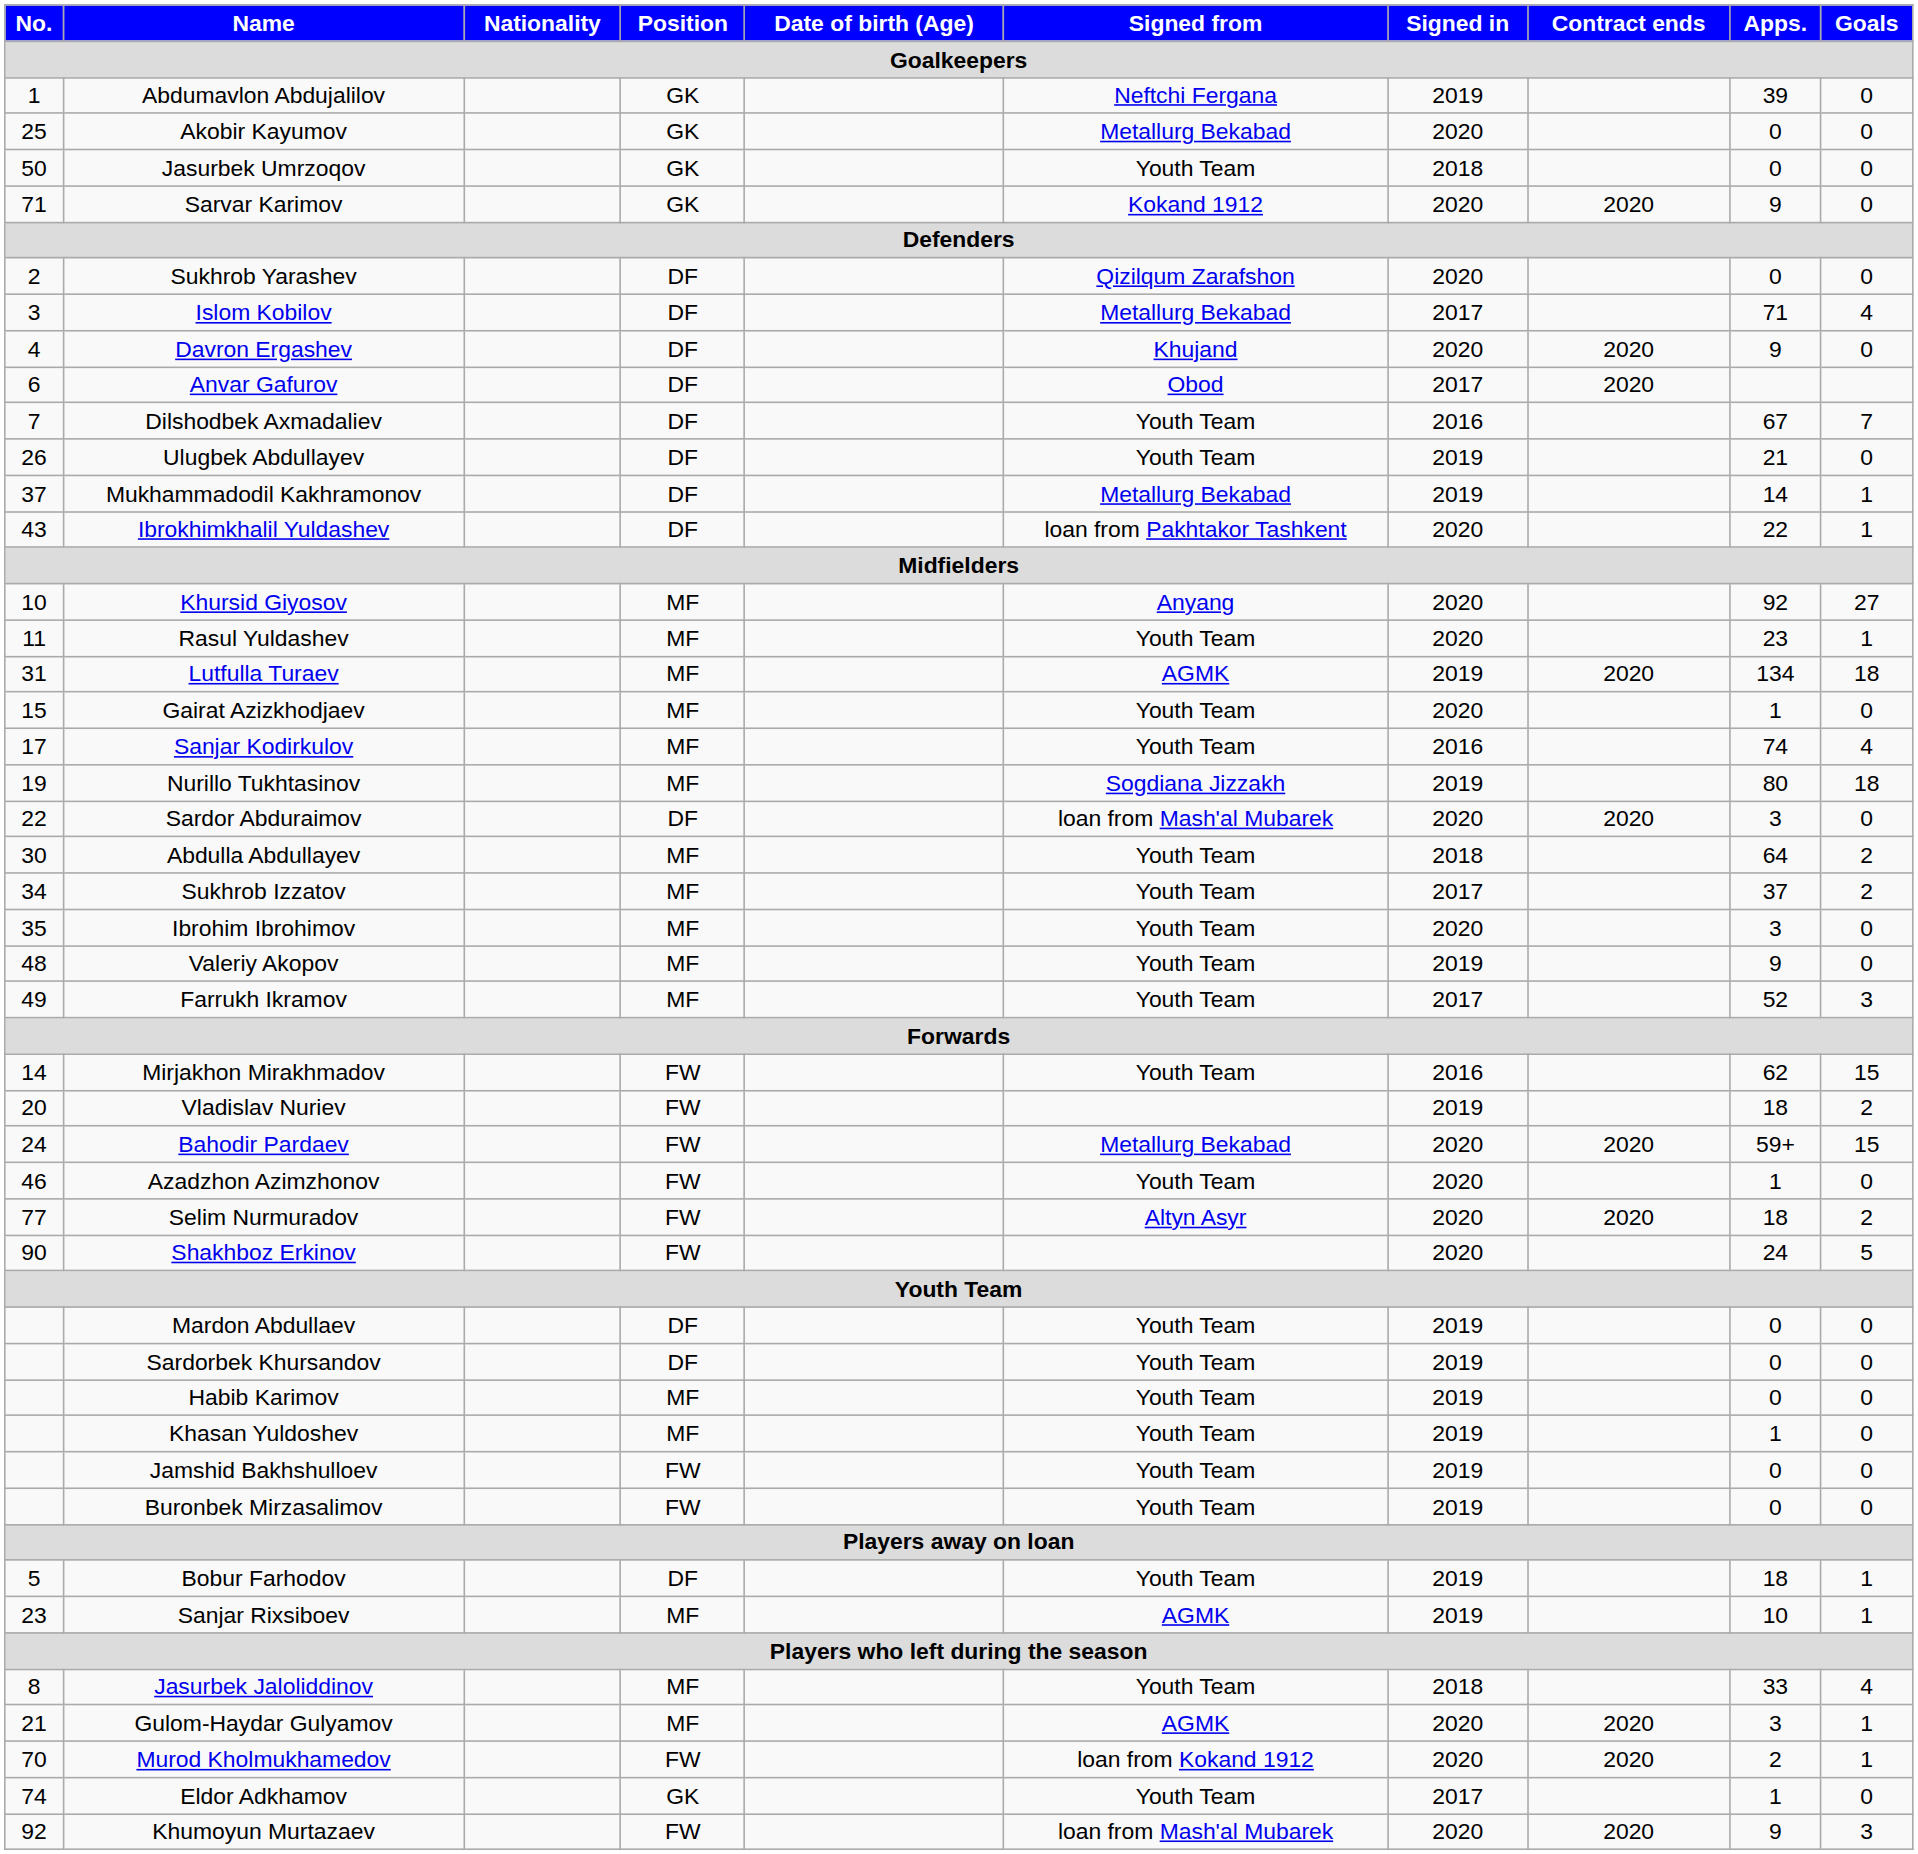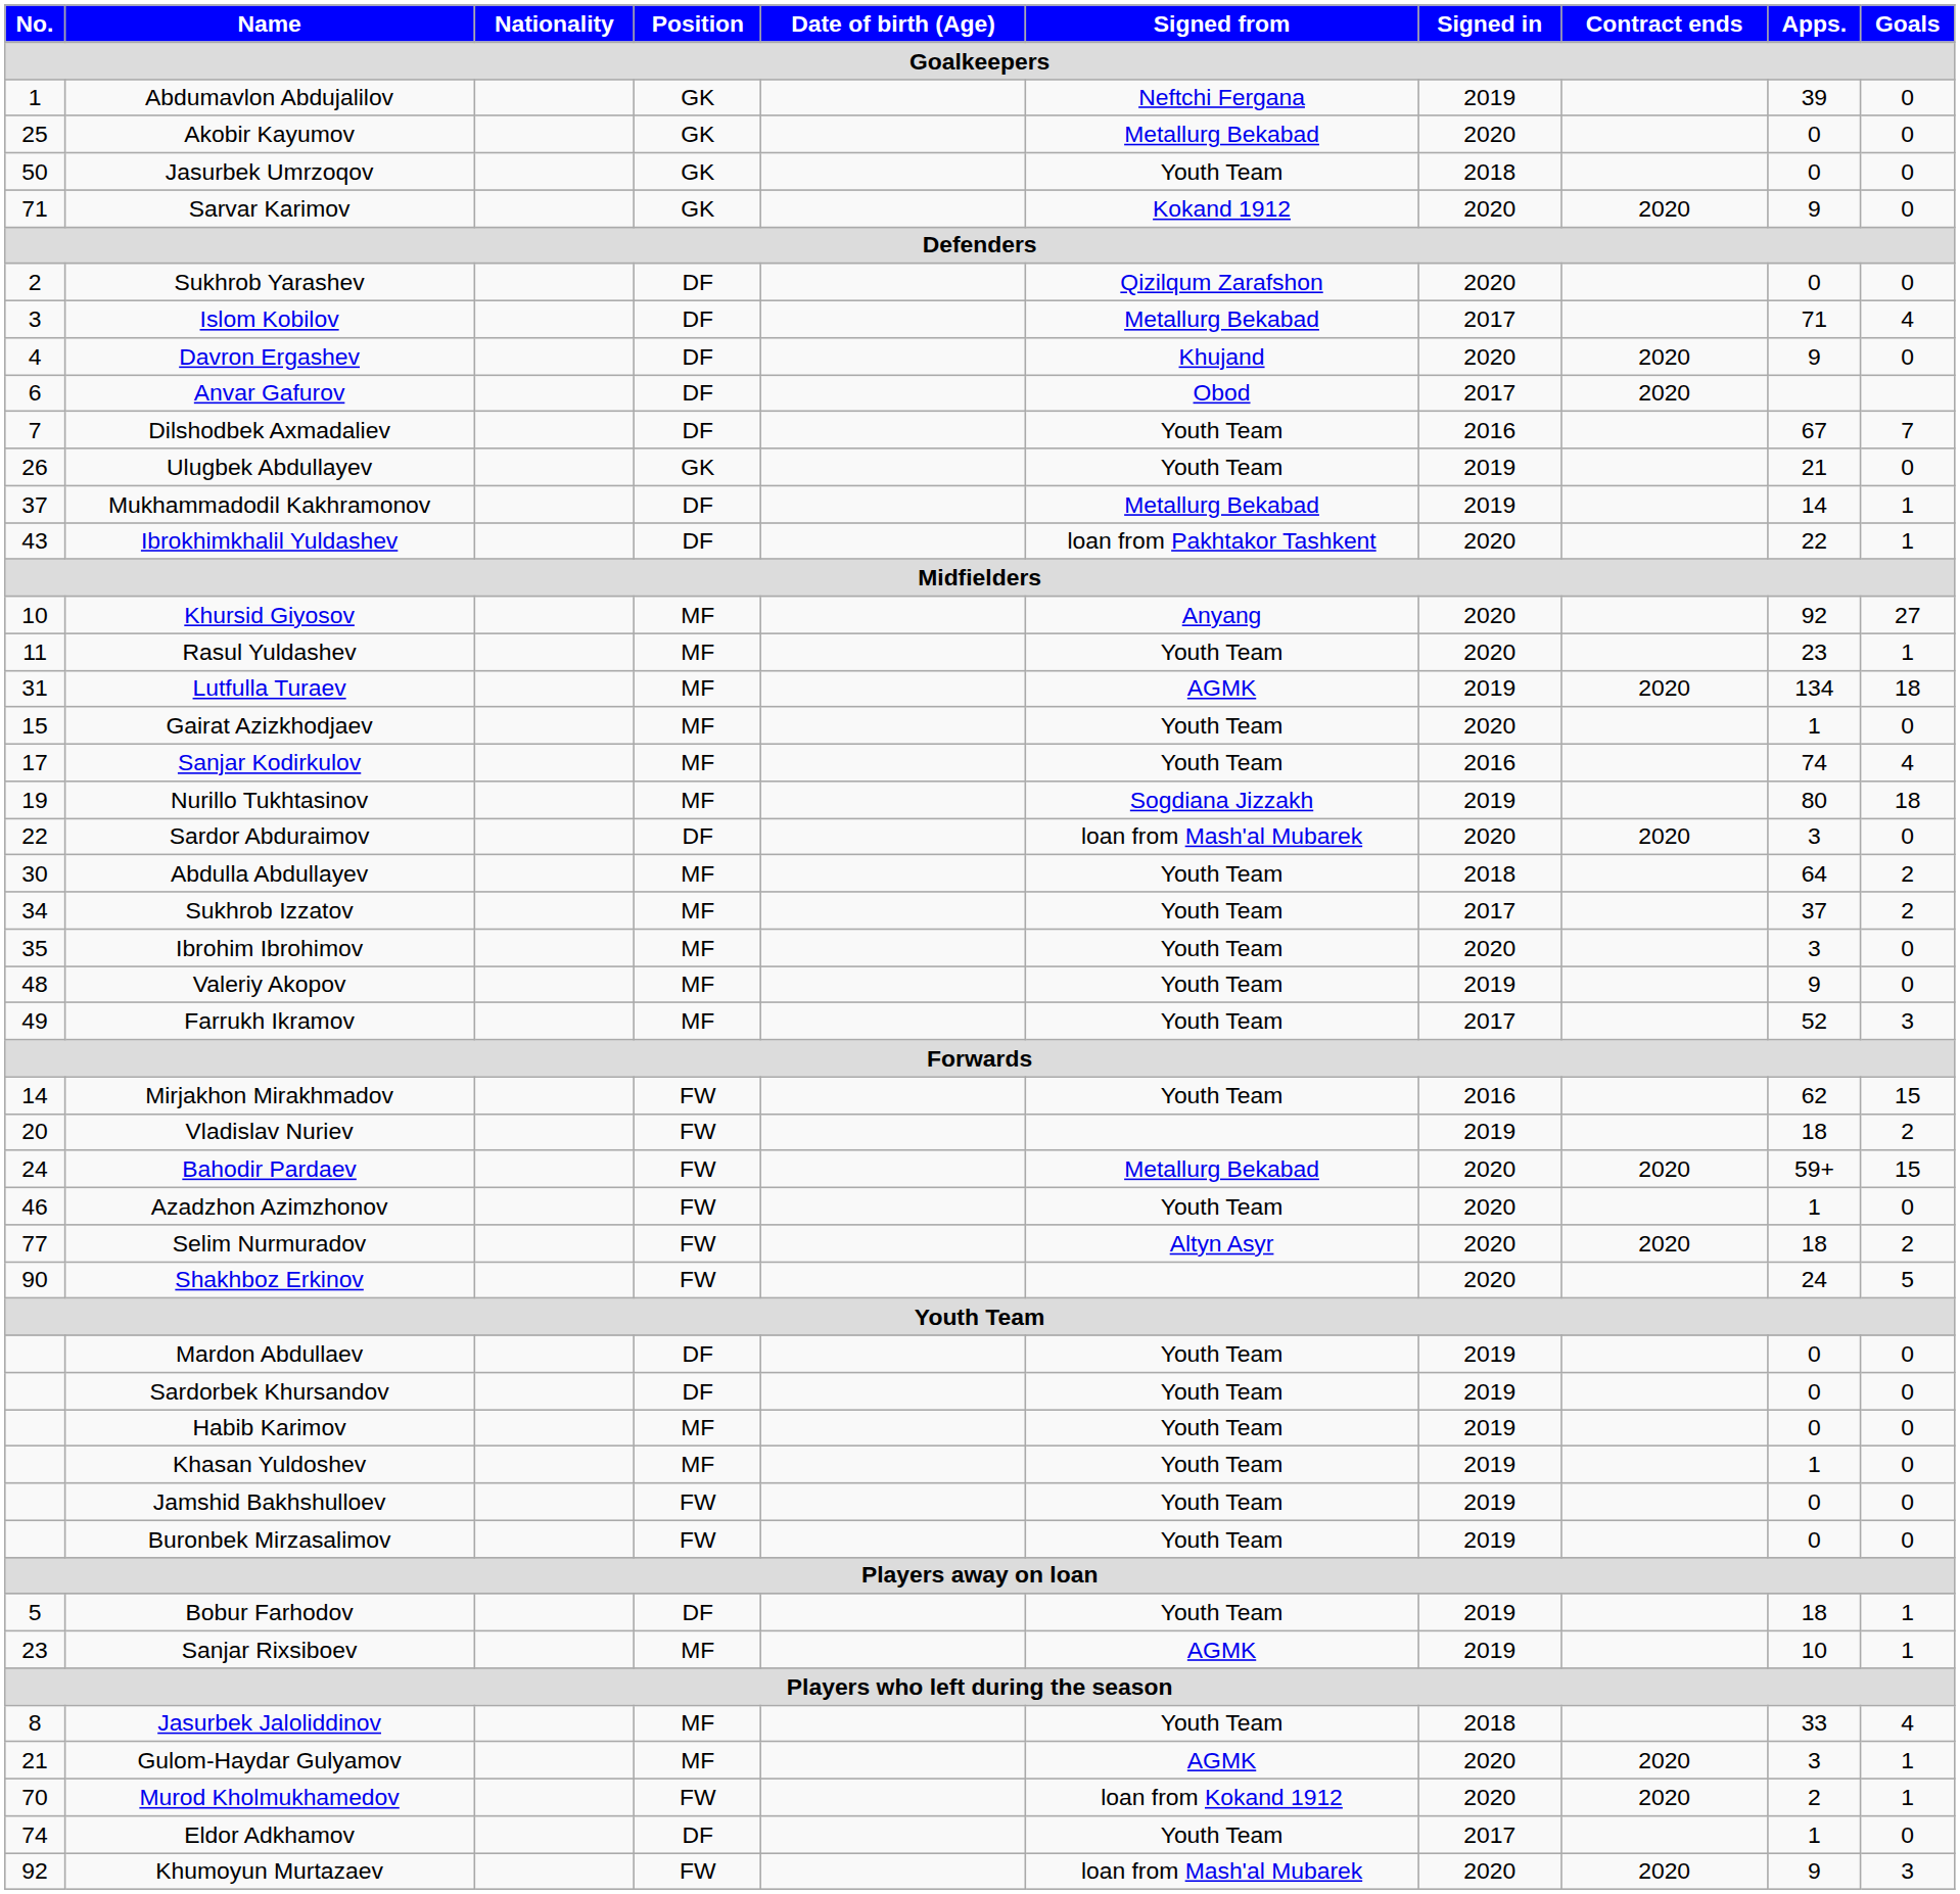 <table class="wikitable" style="text-align:center; font-size:90%; width:95%;">
 <tr>
 <th style="background:#0000FF; color:white; text-align:center;">No.</th>
 <th style="background:#0000FF; color:white; text-align:center;">Name</th>
 <th style="background:#0000FF; color:white; text-align:center;">Nationality</th>
 <th style="background:#0000FF; color:white; text-align:center;">Position</th>
 <th style="background:#0000FF; color:white; text-align:center;">Date of birth (Age)</th>
 <th style="background:#0000FF; color:white; text-align:center;">Signed from</th>
 <th style="background:#0000FF; color:white; text-align:center;">Signed in</th>
 <th style="background:#0000FF; color:white; text-align:center;">Contract ends</th>
 <th style="background:#0000FF; color:white; text-align:center;">Apps.</th>
 <th style="background:#0000FF; color:white; text-align:center;">Goals</th>
 </tr>
 <tr>
 <th colspan="11" style="background:#dcdcdc; text-align:center;">Goalkeepers</th>
 </tr>
 <tr>
 <td>1</td>
 <td>Abdumavlon Abdujalilov</td>
 <td></td>
 <td>GK</td>
 <td></td>
 <td><a href='#'>Neftchi Fergana</a></td>
 <td>2019</td>
 <td></td>
 <td>39</td>
 <td>0</td>
 </tr>
 <tr>
 <td>25</td>
 <td>Akobir Kayumov</td>
 <td></td>
 <td>GK</td>
 <td></td>
 <td><a href='#'>Metallurg Bekabad</a></td>
 <td>2020</td>
 <td></td>
 <td>0</td>
 <td>0</td>
 </tr>
 <tr>
 <td>50</td>
 <td>Jasurbek Umrzoqov</td>
 <td></td>
 <td>GK</td>
 <td></td>
 <td>Youth Team</td>
 <td>2018</td>
 <td></td>
 <td>0</td>
 <td>0</td>
 </tr>
 <tr>
 <td>71</td>
 <td>Sarvar Karimov</td>
 <td></td>
 <td>GK</td>
 <td></td>
 <td><a href='#'>Kokand 1912</a></td>
 <td>2020</td>
 <td>2020</td>
 <td>9</td>
 <td>0</td>
 </tr>
 <tr>
 <th colspan="11" style="background:#dcdcdc; text-align:center;">Defenders</th>
 </tr>
 <tr>
 <td>2</td>
 <td>Sukhrob Yarashev</td>
 <td></td>
 <td>DF</td>
 <td></td>
 <td><a href='#'>Qizilqum Zarafshon</a></td>
 <td>2020</td>
 <td></td>
 <td>0</td>
 <td>0</td>
 </tr>
 <tr>
 <td>3</td>
 <td><a href='#'>Islom Kobilov</a></td>
 <td></td>
 <td>DF</td>
 <td></td>
 <td><a href='#'>Metallurg Bekabad</a></td>
 <td>2017</td>
 <td></td>
 <td>71</td>
 <td>4</td>
 </tr>
 <tr>
 <td>4</td>
 <td><a href='#'>Davron Ergashev</a></td>
 <td></td>
 <td>DF</td>
 <td></td>
 <td><a href='#'>Khujand</a></td>
 <td>2020</td>
 <td>2020</td>
 <td>9</td>
 <td>0</td>
 </tr>
 <tr>
 <td>6</td>
 <td><a href='#'>Anvar Gafurov</a></td>
 <td></td>
 <td>DF</td>
 <td></td>
 <td><a href='#'>Obod</a></td>
 <td>2017</td>
 <td>2020</td>
 <td></td>
 <td></td>
 </tr>
 <tr>
 <td>7</td>
 <td>Dilshodbek Axmadaliev</td>
 <td></td>
 <td>DF</td>
 <td></td>
 <td>Youth Team</td>
 <td>2016</td>
 <td></td>
 <td>67</td>
 <td>7</td>
 </tr>
 <tr>
 <td>26</td>
 <td>Ulugbek Abdullayev</td>
 <td></td>
-<td>DF</td>
+<td>GK</td>
 <td></td>
 <td>Youth Team</td>
 <td>2019</td>
 <td></td>
 <td>21</td>
 <td>0</td>
 </tr>
 <tr>
 <td>37</td>
 <td>Mukhammadodil Kakhramonov</td>
 <td></td>
 <td>DF</td>
 <td></td>
 <td><a href='#'>Metallurg Bekabad</a></td>
 <td>2019</td>
 <td></td>
 <td>14</td>
 <td>1</td>
 </tr>
 <tr>
 <td>43</td>
 <td><a href='#'>Ibrokhimkhalil Yuldashev</a></td>
 <td></td>
 <td>DF</td>
 <td></td>
 <td>loan from <a href='#'>Pakhtakor Tashkent</a></td>
 <td>2020</td>
 <td></td>
 <td>22</td>
 <td>1</td>
 </tr>
 <tr>
 <th colspan="11" style="background:#dcdcdc; text-align:center;">Midfielders</th>
 </tr>
 <tr>
 <td>10</td>
 <td><a href='#'>Khursid Giyosov</a></td>
 <td></td>
 <td>MF</td>
 <td></td>
 <td><a href='#'>Anyang</a></td>
 <td>2020</td>
 <td></td>
 <td>92</td>
 <td>27</td>
 </tr>
 <tr>
 <td>11</td>
 <td>Rasul Yuldashev</td>
 <td></td>
 <td>MF</td>
 <td></td>
 <td>Youth Team</td>
 <td>2020</td>
 <td></td>
 <td>23</td>
 <td>1</td>
 </tr>
 <tr>
 <td>31</td>
 <td><a href='#'>Lutfulla Turaev</a></td>
 <td></td>
 <td>MF</td>
 <td></td>
 <td><a href='#'>AGMK</a></td>
 <td>2019</td>
 <td>2020</td>
 <td>134</td>
 <td>18</td>
 </tr>
 <tr>
 <td>15</td>
 <td>Gairat Azizkhodjaev</td>
 <td></td>
 <td>MF</td>
 <td></td>
 <td>Youth Team</td>
 <td>2020</td>
 <td></td>
 <td>1</td>
 <td>0</td>
 </tr>
 <tr>
 <td>17</td>
 <td><a href='#'>Sanjar Kodirkulov</a></td>
 <td></td>
 <td>MF</td>
 <td></td>
 <td>Youth Team</td>
 <td>2016</td>
 <td></td>
 <td>74</td>
 <td>4</td>
 </tr>
 <tr>
 <td>19</td>
 <td>Nurillo Tukhtasinov</td>
 <td></td>
 <td>MF</td>
 <td></td>
 <td><a href='#'>Sogdiana Jizzakh</a></td>
 <td>2019</td>
 <td></td>
 <td>80</td>
 <td>18</td>
 </tr>
 <tr>
 <td>22</td>
 <td>Sardor Abduraimov</td>
 <td></td>
 <td>DF</td>
 <td></td>
 <td>loan from <a href='#'>Mash'al Mubarek</a></td>
 <td>2020</td>
 <td>2020</td>
 <td>3</td>
 <td>0</td>
 </tr>
 <tr>
 <td>30</td>
 <td>Abdulla Abdullayev</td>
 <td></td>
 <td>MF</td>
 <td></td>
 <td>Youth Team</td>
 <td>2018</td>
 <td></td>
 <td>64</td>
 <td>2</td>
 </tr>
 <tr>
 <td>34</td>
 <td>Sukhrob Izzatov</td>
 <td></td>
 <td>MF</td>
 <td></td>
 <td>Youth Team</td>
 <td>2017</td>
 <td></td>
 <td>37</td>
 <td>2</td>
 </tr>
 <tr>
 <td>35</td>
 <td>Ibrohim Ibrohimov</td>
 <td></td>
 <td>MF</td>
 <td></td>
 <td>Youth Team</td>
 <td>2020</td>
 <td></td>
 <td>3</td>
 <td>0</td>
 </tr>
 <tr>
 <td>48</td>
 <td>Valeriy Akopov</td>
 <td></td>
 <td>MF</td>
 <td></td>
 <td>Youth Team</td>
 <td>2019</td>
 <td></td>
 <td>9</td>
 <td>0</td>
 </tr>
 <tr>
 <td>49</td>
 <td>Farrukh Ikramov</td>
 <td></td>
 <td>MF</td>
 <td></td>
 <td>Youth Team</td>
 <td>2017</td>
 <td></td>
 <td>52</td>
 <td>3</td>
 </tr>
 <tr>
 <th colspan="11" style="background:#dcdcdc; text-align:center;">Forwards</th>
 </tr>
 <tr>
 <td>14</td>
 <td>Mirjakhon Mirakhmadov</td>
 <td></td>
 <td>FW</td>
 <td></td>
 <td>Youth Team</td>
 <td>2016</td>
 <td></td>
 <td>62</td>
 <td>15</td>
 </tr>
 <tr>
 <td>20</td>
 <td>Vladislav Nuriev</td>
 <td></td>
 <td>FW</td>
 <td></td>
 <td></td>
 <td>2019</td>
 <td></td>
 <td>18</td>
 <td>2</td>
 </tr>
 <tr>
 <td>24</td>
 <td><a href='#'>Bahodir Pardaev</a></td>
 <td></td>
 <td>FW</td>
 <td></td>
 <td><a href='#'>Metallurg Bekabad</a></td>
 <td>2020</td>
 <td>2020</td>
 <td>59+</td>
 <td>15</td>
 </tr>
 <tr>
 <td>46</td>
 <td>Azadzhon Azimzhonov</td>
 <td></td>
 <td>FW</td>
 <td></td>
 <td>Youth Team</td>
 <td>2020</td>
 <td></td>
 <td>1</td>
 <td>0</td>
 </tr>
 <tr>
 <td>77</td>
 <td>Selim Nurmuradov</td>
 <td></td>
 <td>FW</td>
 <td></td>
 <td><a href='#'>Altyn Asyr</a></td>
 <td>2020</td>
 <td>2020</td>
 <td>18</td>
 <td>2</td>
 </tr>
 <tr>
 <td>90</td>
 <td><a href='#'>Shakhboz Erkinov</a></td>
 <td></td>
 <td>FW</td>
 <td></td>
 <td></td>
 <td>2020</td>
 <td></td>
 <td>24</td>
 <td>5</td>
 </tr>
 <tr>
 <th colspan="11" style="background:#dcdcdc; text-align:center;">Youth Team</th>
 </tr>
 <tr>
 <td></td>
 <td>Mardon Abdullaev</td>
 <td></td>
 <td>DF</td>
 <td></td>
 <td>Youth Team</td>
 <td>2019</td>
 <td></td>
 <td>0</td>
 <td>0</td>
 </tr>
 <tr>
 <td></td>
 <td>Sardorbek Khursandov</td>
 <td></td>
 <td>DF</td>
 <td></td>
 <td>Youth Team</td>
 <td>2019</td>
 <td></td>
 <td>0</td>
 <td>0</td>
 </tr>
 <tr>
 <td></td>
 <td>Habib Karimov</td>
 <td></td>
 <td>MF</td>
 <td></td>
 <td>Youth Team</td>
 <td>2019</td>
 <td></td>
 <td>0</td>
 <td>0</td>
 </tr>
 <tr>
 <td></td>
 <td>Khasan Yuldoshev</td>
 <td></td>
 <td>MF</td>
 <td></td>
 <td>Youth Team</td>
 <td>2019</td>
 <td></td>
 <td>1</td>
 <td>0</td>
 </tr>
 <tr>
 <td></td>
 <td>Jamshid Bakhshulloev</td>
 <td></td>
 <td>FW</td>
 <td></td>
 <td>Youth Team</td>
 <td>2019</td>
 <td></td>
 <td>0</td>
 <td>0</td>
 </tr>
 <tr>
 <td></td>
 <td>Buronbek Mirzasalimov</td>
 <td></td>
 <td>FW</td>
 <td></td>
 <td>Youth Team</td>
 <td>2019</td>
 <td></td>
 <td>0</td>
 <td>0</td>
 </tr>
 <tr>
 <th colspan="11" style="background:#dcdcdc; text-align:center;">Players away on loan</th>
 </tr>
 <tr>
 <td>5</td>
 <td>Bobur Farhodov</td>
 <td></td>
 <td>DF</td>
 <td></td>
 <td>Youth Team</td>
 <td>2019</td>
 <td></td>
 <td>18</td>
 <td>1</td>
 </tr>
 <tr>
 <td>23</td>
 <td>Sanjar Rixsiboev</td>
 <td></td>
 <td>MF</td>
 <td></td>
 <td><a href='#'>AGMK</a></td>
 <td>2019</td>
 <td></td>
 <td>10</td>
 <td>1</td>
 </tr>
 <tr>
 <th colspan="11" style="background:#dcdcdc; text-align:center;">Players who left during the season</th>
 </tr>
 <tr>
 <td>8</td>
 <td><a href='#'>Jasurbek Jaloliddinov</a></td>
 <td></td>
 <td>MF</td>
 <td></td>
 <td>Youth Team</td>
 <td>2018</td>
 <td></td>
 <td>33</td>
 <td>4</td>
 </tr>
 <tr>
 <td>21</td>
 <td>Gulom-Haydar Gulyamov</td>
 <td></td>
 <td>MF</td>
 <td></td>
 <td><a href='#'>AGMK</a></td>
 <td>2020</td>
 <td>2020</td>
 <td>3</td>
 <td>1</td>
 </tr>
 <tr>
 <td>70</td>
 <td><a href='#'>Murod Kholmukhamedov</a></td>
 <td></td>
 <td>FW</td>
 <td></td>
 <td>loan from <a href='#'>Kokand 1912</a></td>
 <td>2020</td>
 <td>2020</td>
 <td>2</td>
 <td>1</td>
 </tr>
 <tr>
 <td>74</td>
 <td>Eldor Adkhamov</td>
 <td></td>
-<td>GK</td>
+<td>DF</td>
 <td></td>
 <td>Youth Team</td>
 <td>2017</td>
 <td></td>
 <td>1</td>
 <td>0</td>
 </tr>
 <tr>
 <td>92</td>
 <td>Khumoyun Murtazaev</td>
 <td></td>
 <td>FW</td>
 <td></td>
 <td>loan from <a href='#'>Mash'al Mubarek</a></td>
 <td>2020</td>
 <td>2020</td>
 <td>9</td>
 <td>3</td>
 </tr>
 </table>
